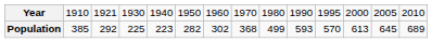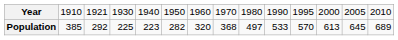 <table class="wikitable" style="text-align:right;">
 <tr>
 <th>Year</th>
 <td>1910</td>
 <td>1921</td>
 <td>1930</td>
 <td>1940</td>
 <td>1950</td>
 <td>1960</td>
 <td>1970</td>
 <td>1980</td>
 <td>1990</td>
 <td>1995</td>
 <td>2000</td>
 <td>2005</td>
 <td>2010</td>
 </tr>
 <tr>
 <th>Population</th>
 <td>385</td>
 <td>292</td>
 <td>225</td>
 <td>223</td>
 <td>282</td>
-<td>302</td>
+<td>320</td>
 <td>368</td>
-<td>499</td>
-<td>593</td>
+<td>497</td>
+<td>533</td>
 <td>570</td>
 <td>613</td>
 <td>645</td>
 <td>689</td>
 </tr>
 </table>
